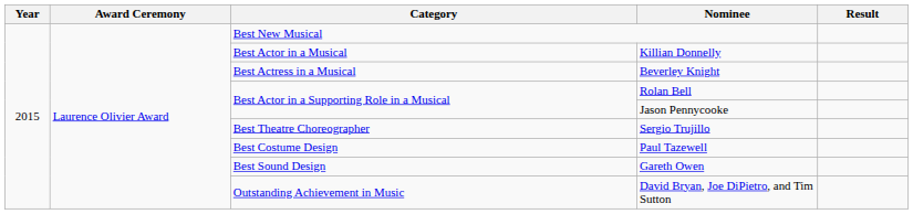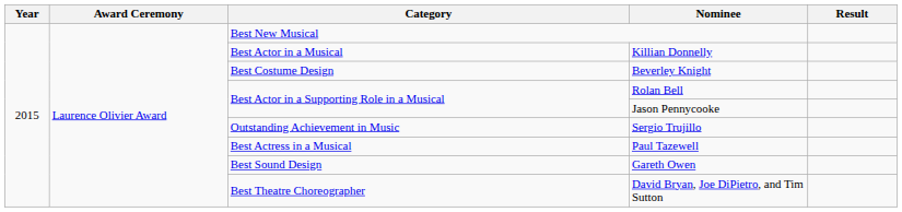 <table class="wikitable" style="width:95%;">
 <tr>
 <th style="width:5%;">Year</th>
 <th style="width:20%;">Award Ceremony</th>
 <th style="width:45%;">Category</th>
 <th style="width:20%;">Nominee</th>
 <th style="width:10%;">Result</th>
 </tr>
 <tr>
 <td rowspan="9" style="text-align:center;">2015</td>
 <td rowspan="9"><a href='#'>Laurence Olivier Award</a></td>
 <td colspan="2"><a href='#'>Best New Musical</a></td>
 <td></td>
 </tr>
 <tr>
 <td><a href='#'>Best Actor in a Musical</a></td>
 <td><a href='#'>Killian Donnelly</a></td>
 <td></td>
 </tr>
 <tr>
-<td><a href='#'>Best Actress in a Musical</a></td>
+<td><a href='#'>Best Costume Design</a></td>
 <td><a href='#'>Beverley Knight</a></td>
 <td></td>
 </tr>
 <tr>
 <td rowspan="2"><a href='#'>Best Actor in a Supporting Role in a Musical</a></td>
 <td><a href='#'>Rolan Bell</a></td>
 <td></td>
 </tr>
 <tr>
 <td>Jason Pennycooke</td>
 <td></td>
 </tr>
 <tr>
-<td><a href='#'>Best Theatre Choreographer</a></td>
+<td><a href='#'>Outstanding Achievement in Music</a></td>
 <td><a href='#'>Sergio Trujillo</a></td>
 <td></td>
 </tr>
 <tr>
-<td><a href='#'>Best Costume Design</a></td>
+<td><a href='#'>Best Actress in a Musical</a></td>
 <td><a href='#'>Paul Tazewell</a></td>
 <td></td>
 </tr>
 <tr>
 <td><a href='#'>Best Sound Design</a></td>
 <td><a href='#'>Gareth Owen</a></td>
 <td></td>
 </tr>
 <tr>
-<td><a href='#'>Outstanding Achievement in Music</a></td>
+<td><a href='#'>Best Theatre Choreographer</a></td>
 <td><a href='#'>David Bryan</a>, <a href='#'>Joe DiPietro</a>, and Tim Sutton</td>
 <td></td>
 </tr>
 </table>
